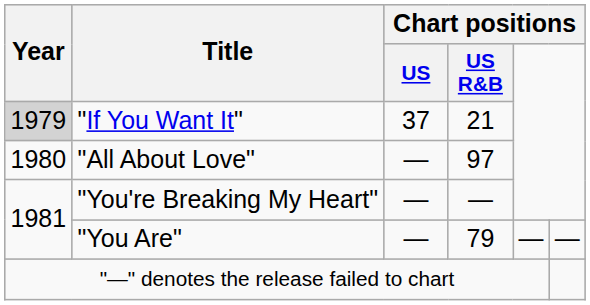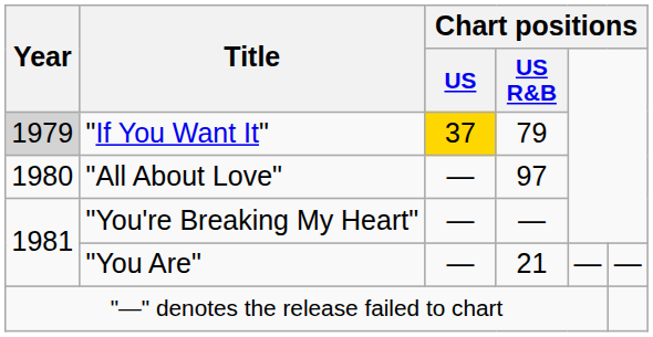 <table class="wikitable" style="text-align:center;">
 <tr>
 <th rowspan="2">Year</th>
 <th rowspan="2">Title</th>
 <th colspan="4">Chart positions</th>
 </tr>
 <tr style="font-size:smaller;">
 <th width="35"><a href='#'>US</a><br></th>
 <th width="35"><a href='#'>US<br>R&B</a><br></th>
 </tr>
 <tr>
 <td style="background: lightgrey;">1979</td>
 <td align="left">"<a href='#'>If You Want It</a>"</td>
-<td>37</td>
-<td>21</td>
+<td style="background: gold;">37</td>
+<td>79</td>
 </tr>
 <tr>
 <td>1980</td>
 <td align="left">"All About Love"</td>
 <td>—</td>
 <td>97</td>
 </tr>
 <tr>
 <td rowspan="2">1981</td>
 <td align="left">"You're Breaking My Heart"</td>
 <td>—</td>
 <td>—</td>
 </tr>
 <tr>
 <td align="left">"You Are"</td>
 <td>—</td>
-<td>79</td>
+<td>21</td>
 <td>—</td>
 <td>—</td>
 </tr>
 <tr>
 <td style="text-align:center;" colspan="5"><small>"—" denotes the release failed to chart</small></td>
 </tr>
 </table>
